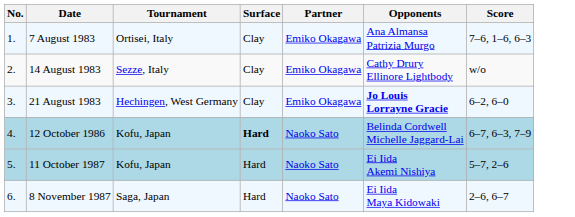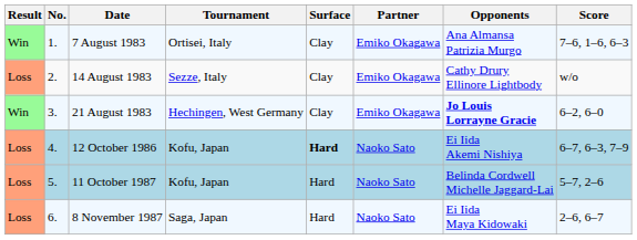 <table class="sortable wikitable" style=font-size:97%>
 <tr>
+<th>Result</th>
 <th>No.</th>
 <th>Date</th>
 <th>Tournament</th>
 <th>Surface</th>
 <th>Partner</th>
 <th>Opponents</th>
 <th>Score</th>
 </tr>
 <tr style="background:#f0f8ff;">
+<td style="background:#98fb98;">Win</td>
 <td>1.</td>
 <td>7 August 1983</td>
 <td>Ortisei, Italy</td>
 <td>Clay</td>
 <td> <a href='#'>Emiko Okagawa</a></td>
 <td> <a href='#'>Ana Almansa</a> <br>  <a href='#'>Patrizia Murgo</a></td>
 <td>7–6, 1–6, 6–3</td>
 </tr>
 <tr>
+<td style="background:#ffa07a;">Loss</td>
 <td>2.</td>
 <td>14 August 1983</td>
 <td><a href='#'>Sezze</a>, Italy</td>
 <td>Clay</td>
 <td> <a href='#'>Emiko Okagawa</a></td>
 <td> <a href='#'>Cathy Drury</a> <br>  <a href='#'>Ellinore Lightbody</a></td>
 <td>w/o</td>
 </tr>
 <tr style="background:#f0f8ff;">
+<td style="background:#98fb98;">Win</td>
 <td>3.</td>
 <td>21 August 1983</td>
 <td><a href='#'>Hechingen</a>, West Germany</td>
 <td>Clay</td>
 <td> <a href='#'>Emiko Okagawa</a></td>
 <td><strong> <a href='#'>Jo Louis</a> <br>  <a href='#'>Lorrayne Gracie</a></strong></td>
 <td>6–2, 6–0</td>
 </tr>
 <tr bgcolor=lightblue>
+<td style="background:#ffa07a;">Loss</td>
 <td>4.</td>
 <td>12 October 1986</td>
 <td>Kofu, Japan</td>
 <td><strong>Hard</strong></td>
 <td> <a href='#'>Naoko Sato</a></td>
-<td> <a href='#'>Belinda Cordwell</a> <br>  <a href='#'>Michelle Jaggard-Lai</a></td>
+<td> <a href='#'>Ei Iida</a> <br>  <a href='#'>Akemi Nishiya</a></td>
 <td>6–7, 6–3, 7–9</td>
 </tr>
 <tr style="background:lightblue;">
+<td style="background:#ffa07a;">Loss</td>
 <td>5.</td>
 <td>11 October 1987</td>
 <td>Kofu, Japan</td>
 <td>Hard</td>
 <td> <a href='#'>Naoko Sato</a></td>
-<td> <a href='#'>Ei Iida</a> <br>  <a href='#'>Akemi Nishiya</a></td>
+<td> <a href='#'>Belinda Cordwell</a> <br>  <a href='#'>Michelle Jaggard-Lai</a></td>
 <td>5–7, 2–6</td>
 </tr>
 <tr style="background:#f0f8ff;">
+<td style="background:#ffa07a;">Loss</td>
 <td>6.</td>
 <td>8 November 1987</td>
 <td>Saga, Japan</td>
 <td>Hard</td>
 <td> <a href='#'>Naoko Sato</a></td>
 <td> <a href='#'>Ei Iida</a> <br>  <a href='#'>Maya Kidowaki</a></td>
 <td>2–6, 6–7</td>
 </tr>
 </table>
